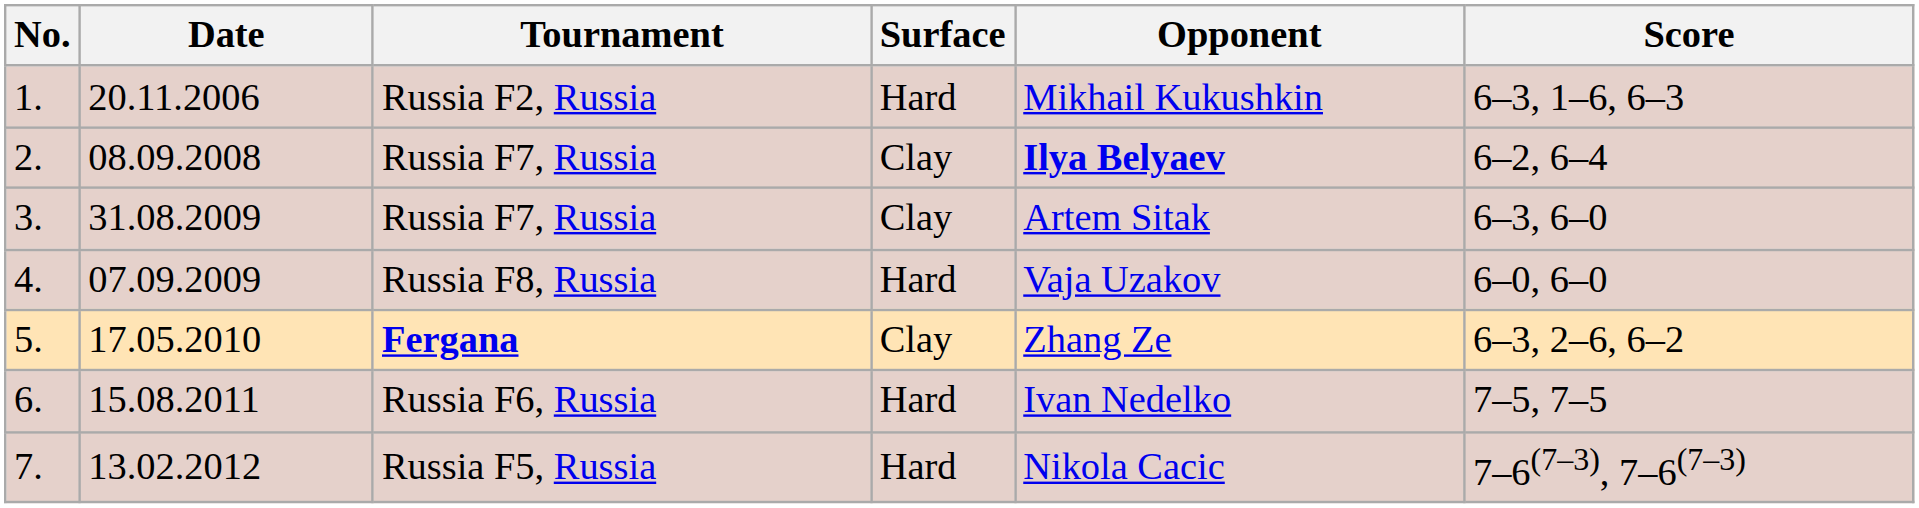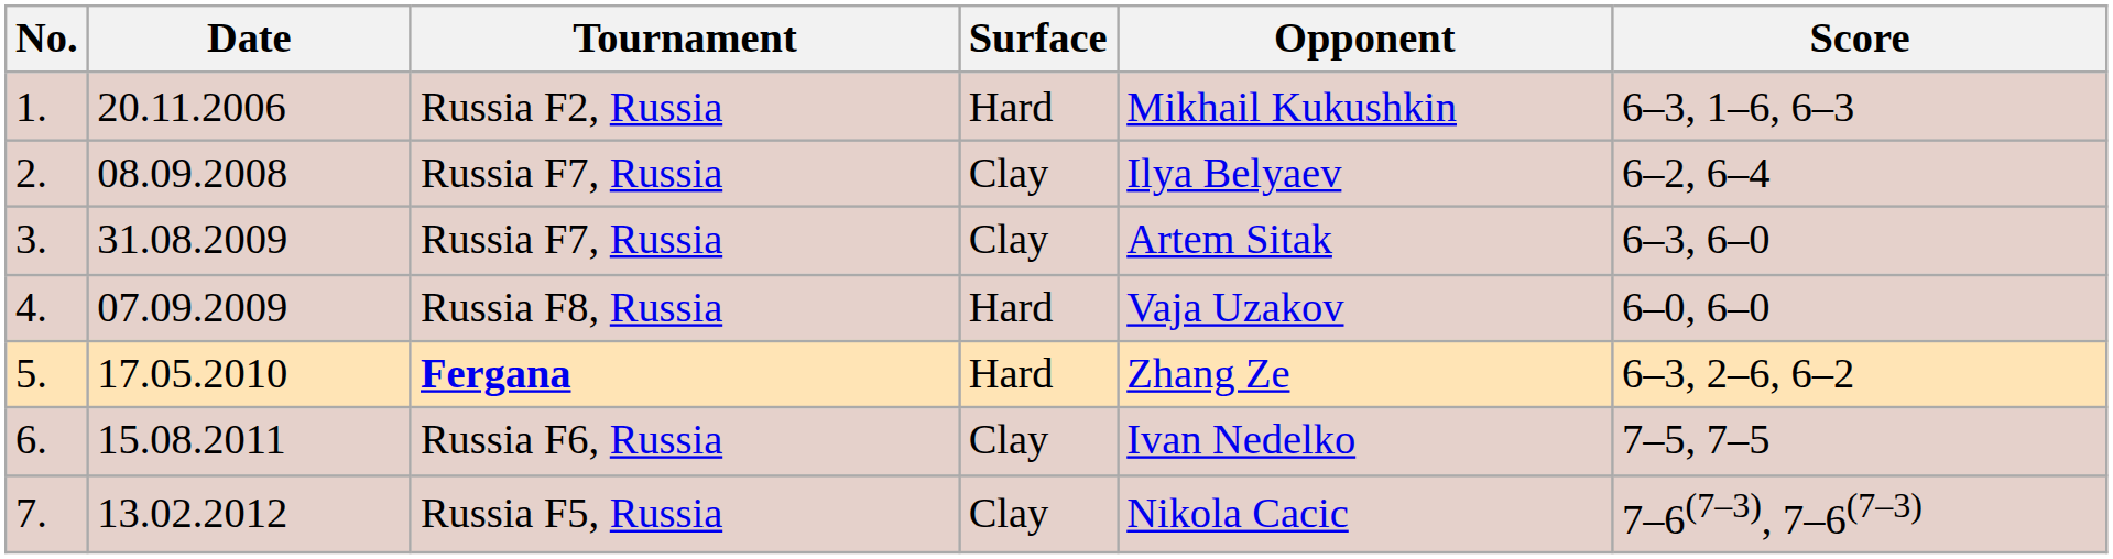 <table class="sortable wikitable">
 <tr>
 <th style="width:20px" class="unsortable">No.</th>
 <th style="width:115px">Date</th>
 <th style="width:200px">Tournament</th>
 <th style="width:50px">Surface</th>
 <th style="width:180px">Opponent</th>
 <th style="width:180px" class="unsortable">Score</th>
 </tr>
 <tr bgcolor="#e5d1cb">
 <td>1.</td>
 <td>20.11.2006</td>
 <td> Russia F2, <a href='#'>Russia</a></td>
 <td>Hard</td>
 <td> <a href='#'>Mikhail Kukushkin</a></td>
 <td>6–3, 1–6, 6–3</td>
 </tr>
 <tr bgcolor="#e5d1cb">
 <td>2.</td>
 <td>08.09.2008</td>
 <td> Russia F7, <a href='#'>Russia</a></td>
 <td>Clay</td>
-<td><strong> <a href='#'>Ilya Belyaev</a></strong></td>
+<td> <a href='#'>Ilya Belyaev</a></td>
 <td>6–2, 6–4</td>
 </tr>
 <tr bgcolor="#e5d1cb">
 <td>3.</td>
 <td>31.08.2009</td>
 <td> Russia F7, <a href='#'>Russia</a></td>
 <td>Clay</td>
 <td> <a href='#'>Artem Sitak</a></td>
 <td>6–3, 6–0</td>
 </tr>
 <tr bgcolor="#e5d1cb">
 <td>4.</td>
 <td>07.09.2009</td>
 <td> Russia F8, <a href='#'>Russia</a></td>
 <td>Hard</td>
 <td> <a href='#'>Vaja Uzakov</a></td>
 <td>6–0, 6–0</td>
 </tr>
 <tr bgcolor="moccasin">
 <td>5.</td>
 <td>17.05.2010</td>
 <td><strong> <a href='#'>Fergana</a></strong></td>
-<td>Clay</td>
+<td>Hard</td>
 <td> <a href='#'>Zhang Ze</a></td>
 <td>6–3, 2–6, 6–2</td>
 </tr>
 <tr bgcolor="#e5d1cb">
 <td>6.</td>
 <td>15.08.2011</td>
 <td> Russia F6, <a href='#'>Russia</a></td>
-<td>Hard</td>
+<td>Clay</td>
 <td> <a href='#'>Ivan Nedelko</a></td>
 <td>7–5, 7–5</td>
 </tr>
 <tr bgcolor="#e5d1cb">
 <td>7.</td>
 <td>13.02.2012</td>
 <td> Russia F5, <a href='#'>Russia</a></td>
-<td>Hard</td>
+<td>Clay</td>
 <td> <a href='#'>Nikola Cacic</a></td>
 <td>7–6<sup>(7–3)</sup>, 7–6<sup>(7–3)</sup></td>
 </tr>
 </table>
